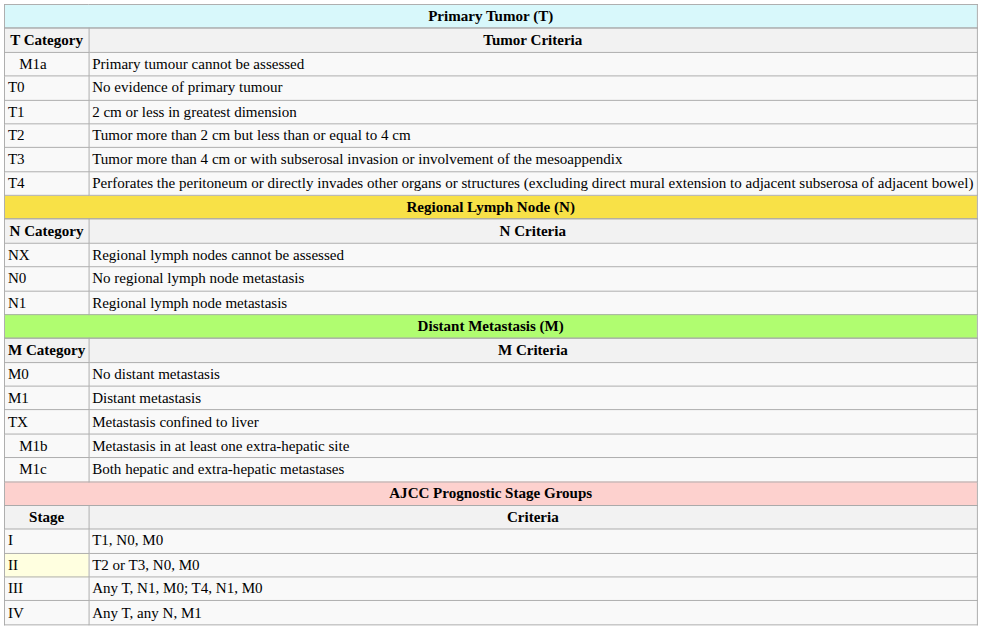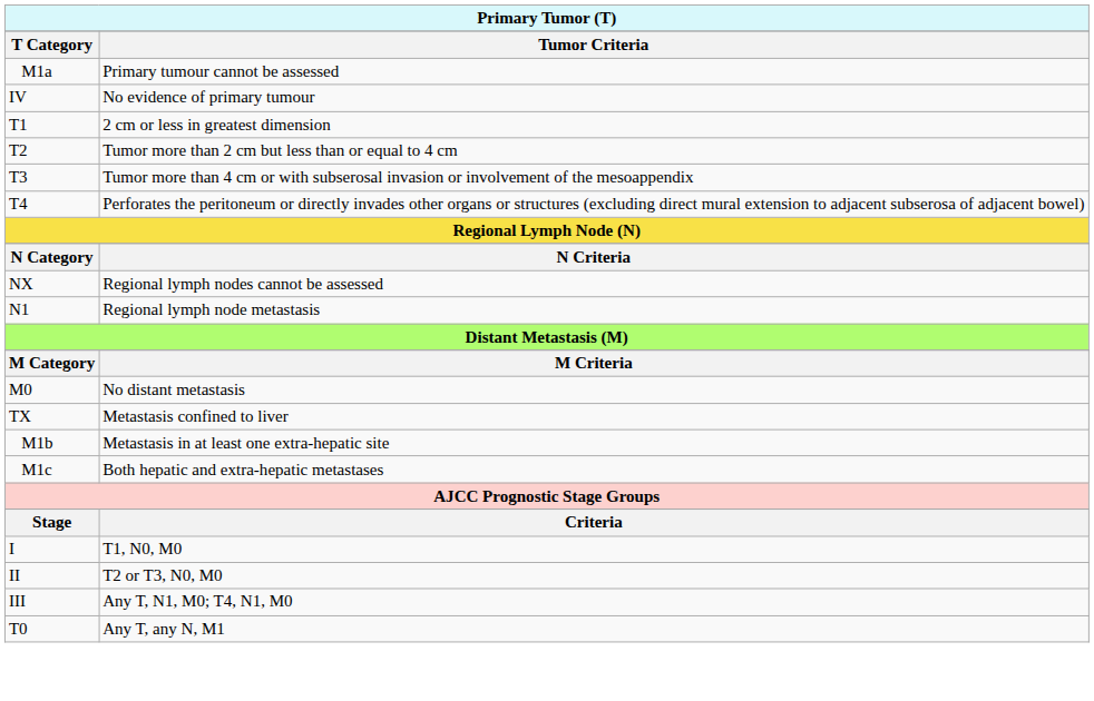 <table class="wikitable mw-collapsible mw-collapsed">
 <tr>
 <th scope="col" colspan=2 style="background: #D8F8FB;">Primary Tumor (T)</th>
 </tr>
 <tr>
 </tr>
 <tr>
 <th scope="col">T Category</th>
 <th scope="col">Tumor Criteria</th>
 </tr>
 <tr>
 <td>   M1a</td>
 <td>Primary tumour cannot be assessed</td>
 </tr>
 <tr>
-<td>T0</td>
+<td>IV</td>
 <td>No evidence of primary tumour</td>
 </tr>
 <tr>
 <td>T1</td>
 <td>2 cm or less in greatest dimension</td>
 </tr>
 <tr>
 <td>T2</td>
 <td>Tumor more than 2 cm but less than or equal to 4 cm</td>
 </tr>
 <tr>
 <td>T3</td>
 <td>Tumor more than 4 cm or with subserosal invasion or involvement of the mesoappendix</td>
 </tr>
 <tr>
 <td>T4</td>
 <td>Perforates the peritoneum or directly invades other organs or structures (excluding direct mural extension to adjacent subserosa of adjacent bowel)</td>
 </tr>
 <tr>
 <th scope="col" colspan=2 style="background: #F8E147;">Regional Lymph Node (N)</th>
 </tr>
 <tr>
 </tr>
 <tr>
 <th scope="col">N Category</th>
 <th scope="col">N Criteria</th>
 </tr>
 <tr>
 <td>NX</td>
 <td>Regional lymph nodes cannot be assessed</td>
 </tr>
 <tr>
-<td>N0</td>
-<td>No regional lymph node metastasis</td>
-</tr>
-<tr>
 <td>N1</td>
 <td>Regional lymph node metastasis</td>
 </tr>
 <tr>
 <th scope="col" colspan=2 style="background: #B0FD70;">Distant Metastasis (M)</th>
 </tr>
 <tr>
 </tr>
 <tr>
 <th scope="col">M Category</th>
 <th scope="col">M Criteria</th>
 </tr>
 <tr>
 <td>M0</td>
 <td>No distant metastasis</td>
-</tr>
-<tr>
-<td>M1</td>
-<td>Distant metastasis</td>
 </tr>
 <tr>
 <td>TX</td>
 <td>Metastasis confined to liver</td>
 </tr>
 <tr>
 <td>   M1b</td>
 <td>Metastasis in at least one extra-hepatic site</td>
 </tr>
 <tr>
 <td>   M1c</td>
 <td>Both hepatic and extra-hepatic metastases</td>
 </tr>
 <tr>
 <th scope="col" colspan=2 style="background: #FDD1CE;">AJCC Prognostic Stage Groups</th>
 </tr>
 <tr>
 </tr>
 <tr>
 <th scope="col">Stage</th>
 <th scope="col">Criteria</th>
 </tr>
 <tr>
 <td>I</td>
 <td>T1, N0, M0</td>
 </tr>
 <tr>
-<td style="background: lightyellow;">II</td>
+<td>II</td>
 <td>T2 or T3, N0, M0</td>
 </tr>
 <tr>
 <td>III</td>
 <td>Any T, N1, M0; T4, N1, M0</td>
 </tr>
 <tr>
-<td>IV</td>
+<td>T0</td>
 <td>Any T, any N, M1</td>
 </tr>
 </table>
